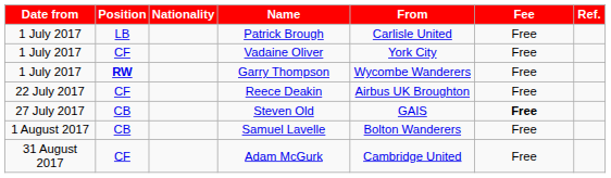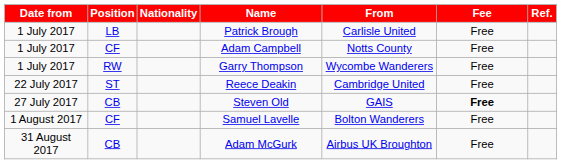 <table class="wikitable"  style="text-align:center; font-size:90%; ">
 <tr>
 <th style="background:#FF0000; color:white; width:100px;">Date from</th>
 <th style="background:#FF0000; color:white; width:50px;">Position</th>
 <th style="background:#FF0000; color:white; width:50px;">Nationality</th>
 <th style="background:#FF0000; color:white; width:150px;">Name</th>
 <th style="background:#FF0000; color:white; width:140px;">From</th>
 <th style="background:#FF0000; color:white; width:110px;">Fee</th>
 <th style="background:#FF0000; color:white; width:30px;">Ref.</th>
 </tr>
 <tr>
 <td>1 July 2017</td>
 <td><a href='#'>LB</a></td>
 <td></td>
 <td><a href='#'>Patrick Brough</a></td>
 <td><a href='#'>Carlisle United</a></td>
 <td>Free</td>
 <td></td>
 </tr>
 <tr>
 <td>1 July 2017</td>
 <td><a href='#'>CF</a></td>
 <td></td>
-<td><a href='#'>Vadaine Oliver</a></td>
-<td><a href='#'>York City</a></td>
+<td><a href='#'>Adam Campbell</a></td>
+<td><a href='#'>Notts County</a></td>
 <td>Free</td>
 <td></td>
 </tr>
 <tr>
 <td>1 July 2017</td>
-<td><strong><a href='#'>RW</a></strong></td>
+<td><a href='#'>RW</a></td>
 <td></td>
 <td><a href='#'>Garry Thompson</a></td>
 <td><a href='#'>Wycombe Wanderers</a></td>
 <td>Free</td>
 <td></td>
 </tr>
 <tr>
 <td>22 July 2017</td>
-<td><a href='#'>CF</a></td>
+<td><a href='#'>ST</a></td>
 <td></td>
 <td><a href='#'>Reece Deakin</a></td>
-<td><a href='#'>Airbus UK Broughton</a></td>
+<td><a href='#'>Cambridge United</a></td>
 <td>Free</td>
 <td></td>
 </tr>
 <tr>
 <td>27 July 2017</td>
 <td><a href='#'>CB</a></td>
 <td></td>
 <td><a href='#'>Steven Old</a></td>
 <td><a href='#'>GAIS</a></td>
 <td><strong>Free</strong></td>
 <td></td>
 </tr>
 <tr>
 <td>1 August 2017</td>
-<td><a href='#'>CB</a></td>
+<td><a href='#'>CF</a></td>
 <td></td>
 <td><a href='#'>Samuel Lavelle</a></td>
 <td><a href='#'>Bolton Wanderers</a></td>
 <td>Free</td>
 <td></td>
 </tr>
 <tr>
 <td>31 August 2017</td>
-<td><a href='#'>CF</a></td>
+<td><a href='#'>CB</a></td>
 <td></td>
 <td><a href='#'>Adam McGurk</a></td>
-<td><a href='#'>Cambridge United</a></td>
+<td><a href='#'>Airbus UK Broughton</a></td>
 <td>Free</td>
 <td></td>
 </tr>
 </table>
